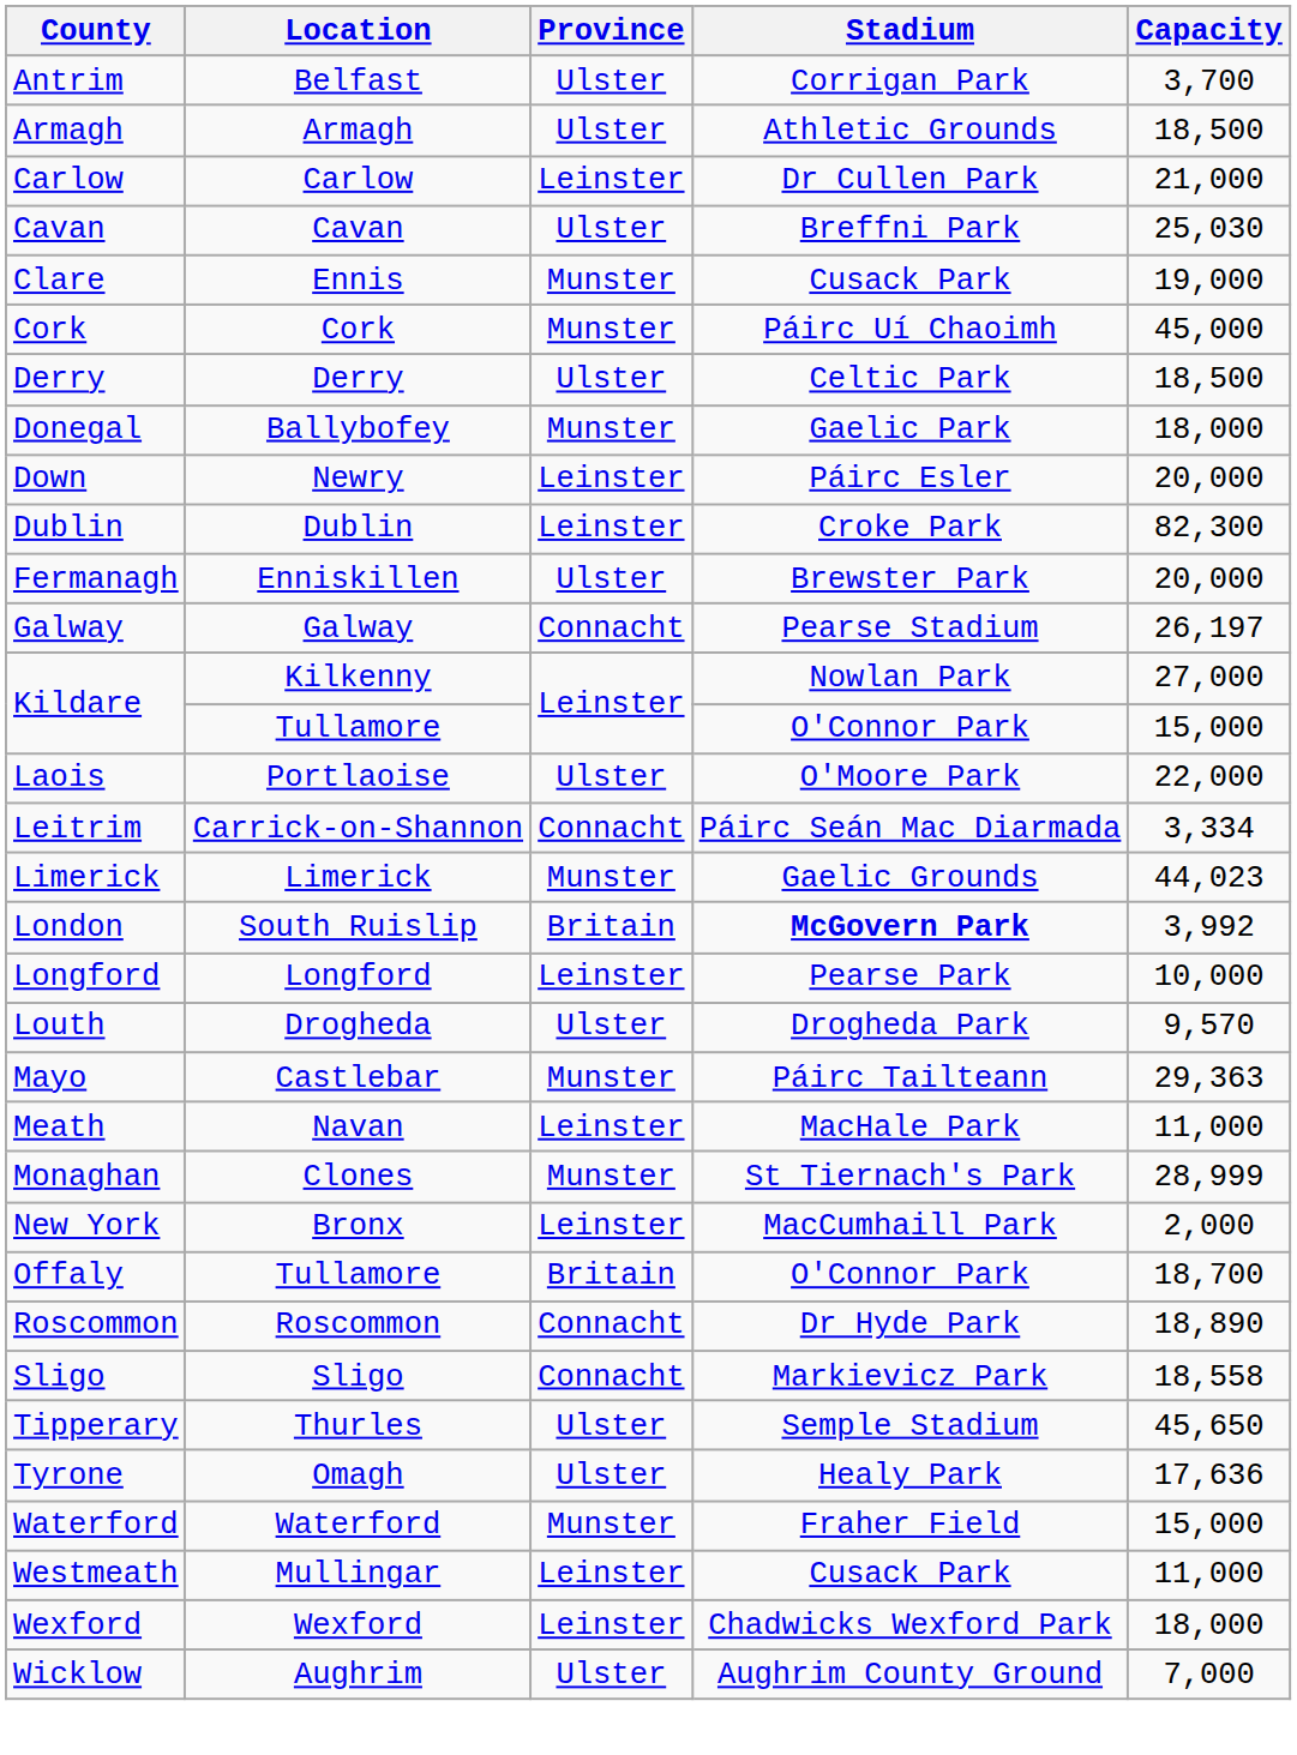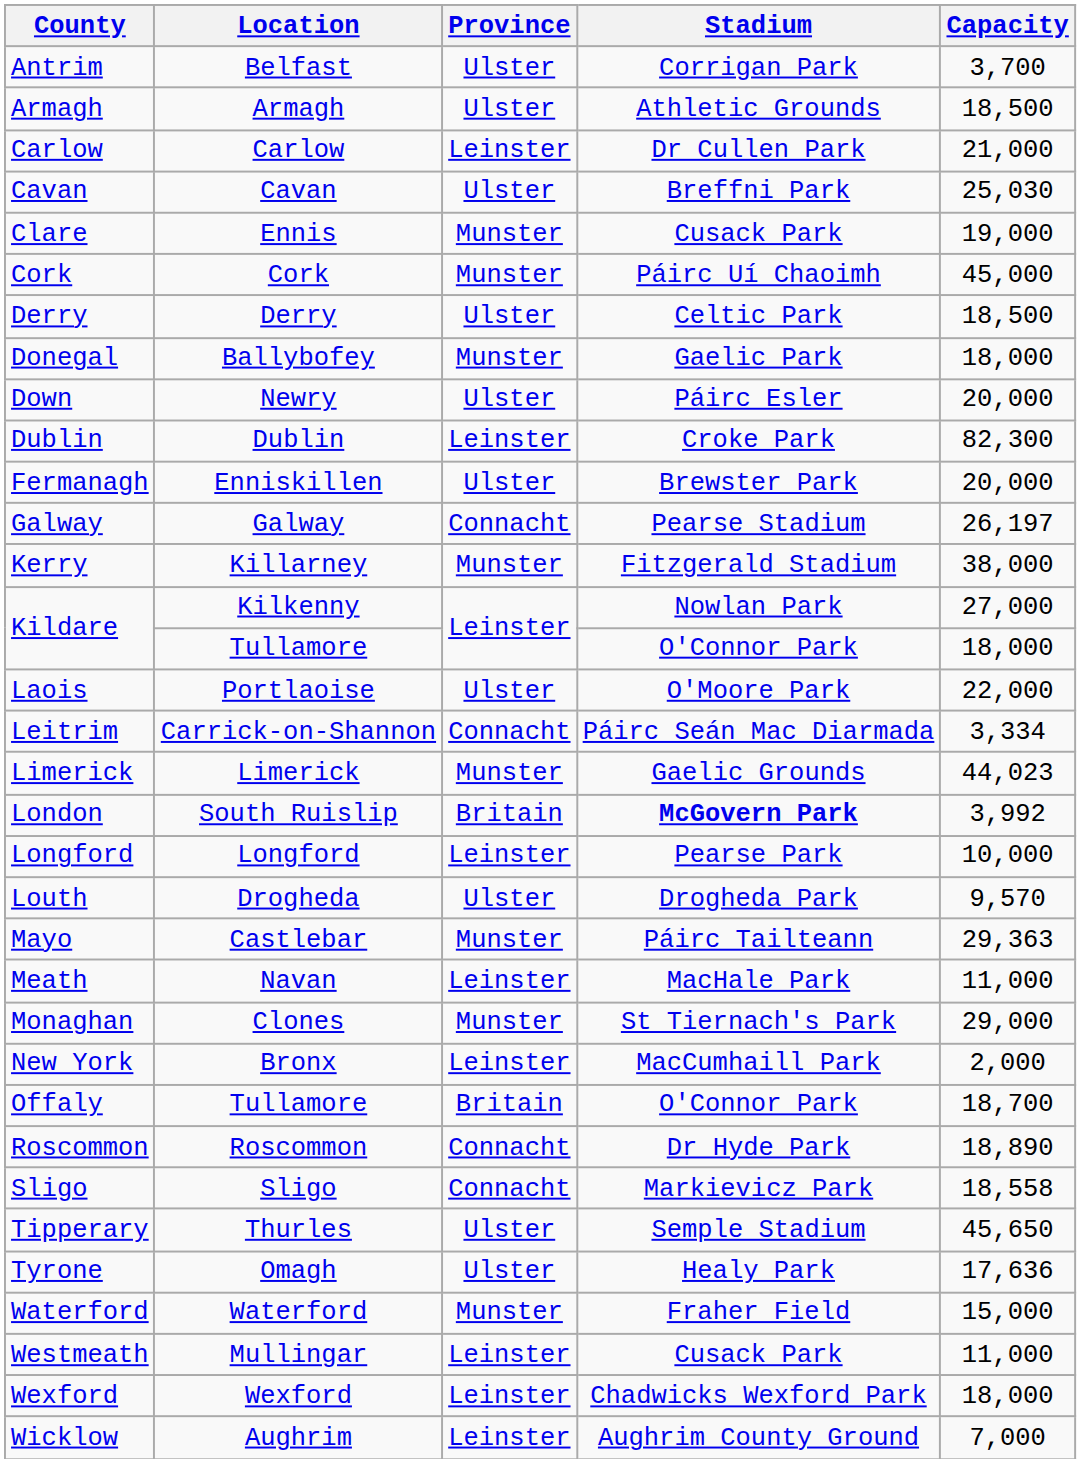 <table class="wikitable sortable" style="text-align:center">
 <tr>
 <th><a href='#'>County</a></th>
 <th><a href='#'>Location</a></th>
 <th><a href='#'>Province</a></th>
 <th><a href='#'>Stadium</a></th>
 <th><a href='#'>Capacity</a></th>
 </tr>
 <tr>
 <td style="text-align:left"> <a href='#'>Antrim</a></td>
 <td><a href='#'>Belfast</a></td>
 <td><a href='#'>Ulster</a></td>
 <td><a href='#'>Corrigan Park</a></td>
 <td>3,700</td>
 </tr>
 <tr>
 <td style="text-align:left"> <a href='#'>Armagh</a></td>
 <td><a href='#'>Armagh</a></td>
 <td><a href='#'>Ulster</a></td>
 <td><a href='#'>Athletic Grounds</a></td>
 <td>18,500</td>
 </tr>
 <tr>
 <td style="text-align:left"> <a href='#'>Carlow</a></td>
 <td><a href='#'>Carlow</a></td>
 <td><a href='#'>Leinster</a></td>
 <td><a href='#'>Dr Cullen Park</a></td>
 <td>21,000</td>
 </tr>
 <tr>
 <td style="text-align:left"> <a href='#'>Cavan</a></td>
 <td><a href='#'>Cavan</a></td>
 <td><a href='#'>Ulster</a></td>
 <td><a href='#'>Breffni Park</a></td>
 <td>25,030</td>
 </tr>
 <tr>
 <td style="text-align:left"> <a href='#'>Clare</a></td>
 <td><a href='#'>Ennis</a></td>
 <td><a href='#'>Munster</a></td>
 <td><a href='#'>Cusack Park</a></td>
 <td>19,000</td>
 </tr>
 <tr>
 <td style="text-align:left"> <a href='#'>Cork</a></td>
 <td><a href='#'>Cork</a></td>
 <td><a href='#'>Munster</a></td>
 <td><a href='#'>Páirc Uí Chaoimh</a></td>
 <td>45,000</td>
 </tr>
 <tr>
 <td style="text-align:left"> <a href='#'>Derry</a></td>
 <td><a href='#'>Derry</a></td>
 <td><a href='#'>Ulster</a></td>
 <td><a href='#'>Celtic Park</a></td>
 <td>18,500</td>
 </tr>
 <tr>
 <td style="text-align:left"> <a href='#'>Donegal</a></td>
 <td><a href='#'>Ballybofey</a></td>
 <td><a href='#'>Munster</a></td>
 <td><a href='#'>Gaelic Park</a></td>
 <td>18,000</td>
 </tr>
 <tr>
 <td style="text-align:left"> <a href='#'>Down</a></td>
 <td><a href='#'>Newry</a></td>
-<td><a href='#'>Leinster</a></td>
+<td><a href='#'>Ulster</a></td>
 <td><a href='#'>Páirc Esler</a></td>
 <td>20,000</td>
 </tr>
 <tr>
 <td style="text-align:left"> <a href='#'>Dublin</a></td>
 <td><a href='#'>Dublin</a></td>
 <td><a href='#'>Leinster</a></td>
 <td><a href='#'>Croke Park</a></td>
 <td>82,300</td>
 </tr>
 <tr>
 <td style="text-align:left"> <a href='#'>Fermanagh</a></td>
 <td><a href='#'>Enniskillen</a></td>
 <td><a href='#'>Ulster</a></td>
 <td><a href='#'>Brewster Park</a></td>
 <td>20,000</td>
 </tr>
 <tr>
 <td style="text-align:left"> <a href='#'>Galway</a></td>
 <td><a href='#'>Galway</a></td>
 <td><a href='#'>Connacht</a></td>
 <td><a href='#'>Pearse Stadium</a></td>
 <td>26,197</td>
 </tr>
 <tr>
+<td style="text-align:left"> <a href='#'>Kerry</a></td>
+<td><a href='#'>Killarney</a></td>
+<td><a href='#'>Munster</a></td>
+<td><a href='#'>Fitzgerald Stadium</a></td>
+<td>38,000</td>
+</tr>
+<tr>
 <td style="text-align:left" rowspan="2"> <a href='#'>Kildare</a></td>
 <td><a href='#'>Kilkenny</a></td>
 <td rowspan="2"><a href='#'>Leinster</a></td>
 <td><a href='#'>Nowlan Park</a></td>
 <td>27,000</td>
 </tr>
 <tr>
 <td><a href='#'>Tullamore</a></td>
 <td><a href='#'>O'Connor Park</a></td>
-<td>15,000</td>
+<td>18,000</td>
 </tr>
 <tr>
 <td style="text-align:left"> <a href='#'>Laois</a></td>
 <td><a href='#'>Portlaoise</a></td>
 <td><a href='#'>Ulster</a></td>
 <td><a href='#'>O'Moore Park</a></td>
 <td>22,000</td>
 </tr>
 <tr>
 <td style="text-align:left"> <a href='#'>Leitrim</a></td>
 <td><a href='#'>Carrick-on-Shannon</a></td>
 <td><a href='#'>Connacht</a></td>
 <td><a href='#'>Páirc Seán Mac Diarmada</a></td>
 <td>3,334</td>
 </tr>
 <tr>
 <td style="text-align:left"> <a href='#'>Limerick</a></td>
 <td><a href='#'>Limerick</a></td>
 <td><a href='#'>Munster</a></td>
 <td><a href='#'>Gaelic Grounds</a></td>
 <td>44,023</td>
 </tr>
 <tr>
 <td style="text-align:left"> <a href='#'>London</a></td>
 <td><a href='#'>South Ruislip</a></td>
 <td><a href='#'>Britain</a></td>
 <td><strong><a href='#'>McGovern Park</a></strong></td>
 <td>3,992</td>
 </tr>
 <tr>
 <td style="text-align:left"> <a href='#'>Longford</a></td>
 <td><a href='#'>Longford</a></td>
 <td><a href='#'>Leinster</a></td>
 <td><a href='#'>Pearse Park</a></td>
 <td>10,000</td>
 </tr>
 <tr>
 <td style="text-align:left"> <a href='#'>Louth</a></td>
 <td><a href='#'>Drogheda</a></td>
 <td><a href='#'>Ulster</a></td>
 <td><a href='#'>Drogheda Park</a></td>
 <td>9,570</td>
 </tr>
 <tr>
 <td style="text-align:left"> <a href='#'>Mayo</a></td>
 <td><a href='#'>Castlebar</a></td>
 <td><a href='#'>Munster</a></td>
 <td><a href='#'>Páirc Tailteann</a></td>
 <td>29,363</td>
 </tr>
 <tr>
 <td style="text-align:left"> <a href='#'>Meath</a></td>
 <td><a href='#'>Navan</a></td>
 <td><a href='#'>Leinster</a></td>
 <td><a href='#'>MacHale Park</a></td>
 <td>11,000</td>
 </tr>
 <tr>
 <td style="text-align:left"> <a href='#'>Monaghan</a></td>
 <td><a href='#'>Clones</a></td>
 <td><a href='#'>Munster</a></td>
 <td><a href='#'>St Tiernach's Park</a></td>
-<td>28,999</td>
+<td>29,000</td>
 </tr>
 <tr>
 <td style="text-align:left"> <a href='#'>New York</a></td>
 <td><a href='#'>Bronx</a></td>
 <td><a href='#'>Leinster</a></td>
 <td><a href='#'>MacCumhaill Park</a></td>
 <td>2,000</td>
 </tr>
 <tr>
 <td style="text-align:left"> <a href='#'>Offaly</a></td>
 <td><a href='#'>Tullamore</a></td>
 <td><a href='#'>Britain</a></td>
 <td><a href='#'>O'Connor Park</a></td>
 <td>18,700</td>
 </tr>
 <tr>
 <td style="text-align:left"> <a href='#'>Roscommon</a></td>
 <td><a href='#'>Roscommon</a></td>
 <td><a href='#'>Connacht</a></td>
 <td><a href='#'>Dr Hyde Park</a></td>
 <td>18,890</td>
 </tr>
 <tr>
 <td style="text-align:left"> <a href='#'>Sligo</a></td>
 <td><a href='#'>Sligo</a></td>
 <td><a href='#'>Connacht</a></td>
 <td><a href='#'>Markievicz Park</a></td>
 <td>18,558</td>
 </tr>
 <tr>
 <td style="text-align:left"> <a href='#'>Tipperary</a></td>
 <td><a href='#'>Thurles</a></td>
 <td><a href='#'>Ulster</a></td>
 <td><a href='#'>Semple Stadium</a></td>
 <td>45,650</td>
 </tr>
 <tr>
 <td style="text-align:left"> <a href='#'>Tyrone</a></td>
 <td><a href='#'>Omagh</a></td>
 <td><a href='#'>Ulster</a></td>
 <td><a href='#'>Healy Park</a></td>
 <td>17,636</td>
 </tr>
 <tr>
 <td style="text-align:left"> <a href='#'>Waterford</a></td>
 <td><a href='#'>Waterford</a></td>
 <td><a href='#'>Munster</a></td>
 <td><a href='#'>Fraher Field</a></td>
 <td>15,000</td>
 </tr>
 <tr>
 <td style="text-align:left"> <a href='#'>Westmeath</a></td>
 <td><a href='#'>Mullingar</a></td>
 <td><a href='#'>Leinster</a></td>
 <td><a href='#'>Cusack Park</a></td>
 <td>11,000</td>
 </tr>
 <tr>
 <td style="text-align:left"> <a href='#'>Wexford</a></td>
 <td><a href='#'>Wexford</a></td>
 <td><a href='#'>Leinster</a></td>
 <td><a href='#'>Chadwicks Wexford Park</a></td>
 <td>18,000</td>
 </tr>
 <tr>
 <td style="text-align:left"> <a href='#'>Wicklow</a></td>
 <td><a href='#'>Aughrim</a></td>
-<td><a href='#'>Ulster</a></td>
+<td><a href='#'>Leinster</a></td>
 <td><a href='#'>Aughrim County Ground</a></td>
 <td>7,000</td>
 </tr>
 </table>
